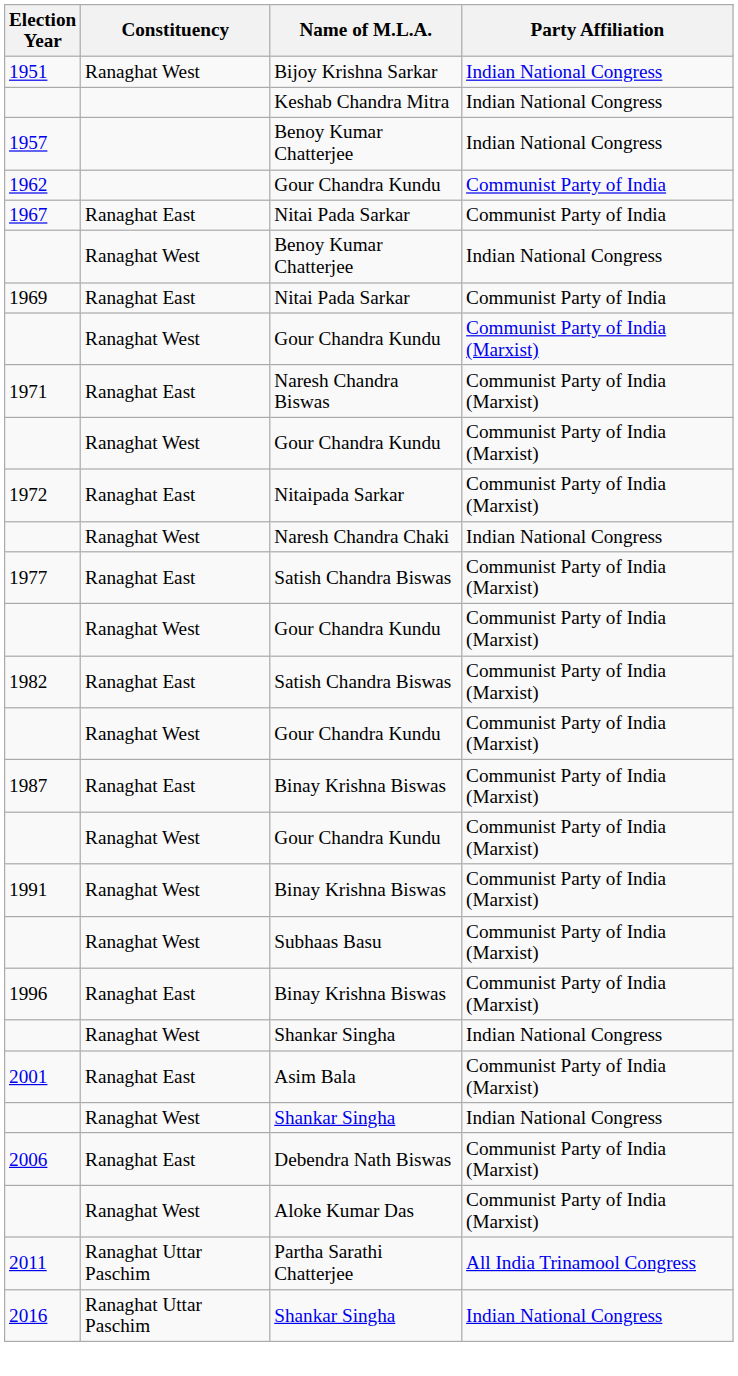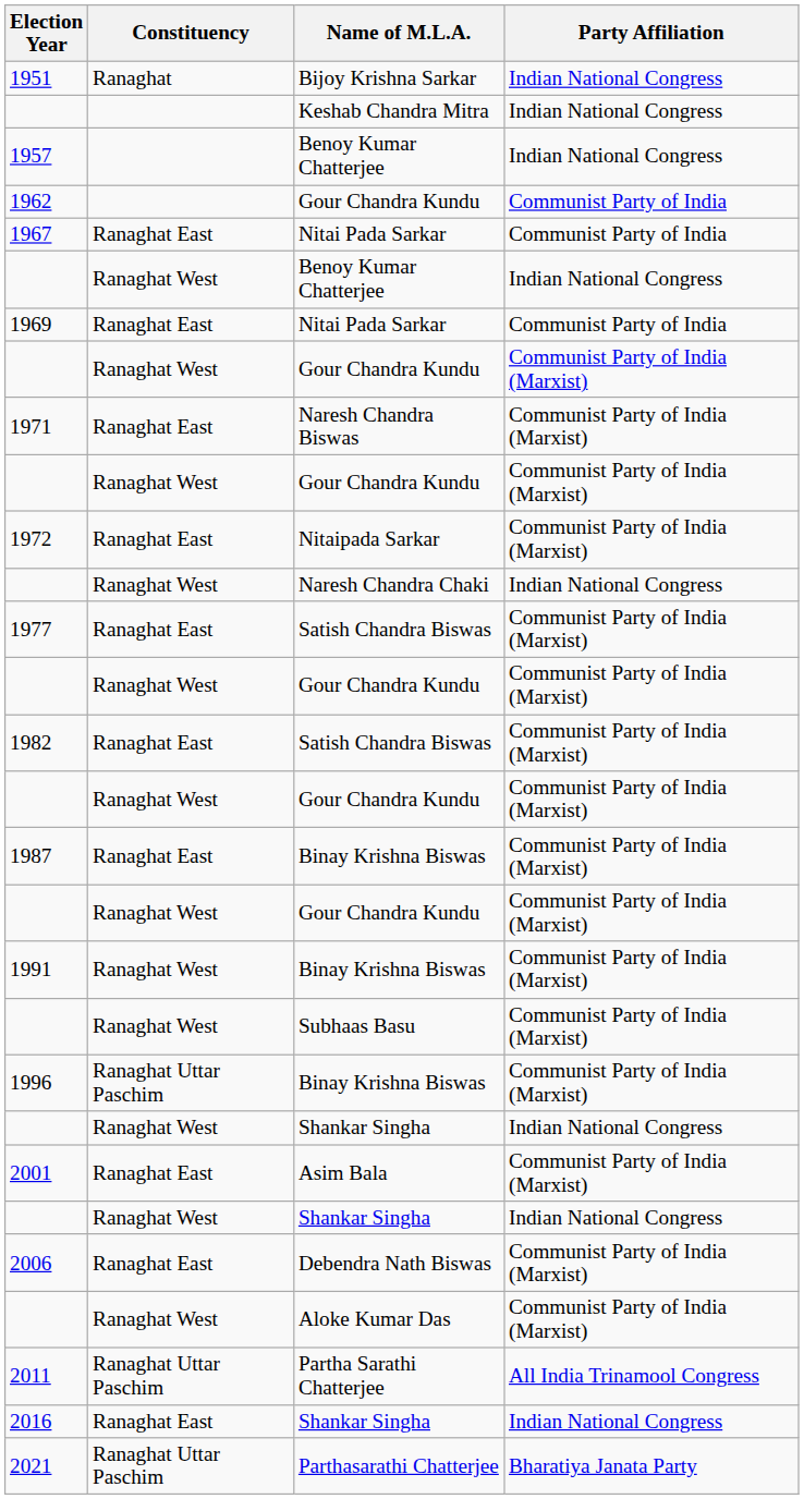 <table class="wikitable sortable"ìÍĦĤĠčw>
 <tr>
 <th>Election<br> Year</th>
 <th>Constituency</th>
 <th>Name of M.L.A.</th>
 <th>Party Affiliation</th>
 </tr>
 <tr>
 <td><a href='#'>1951</a></td>
-<td>Ranaghat West</td>
+<td>Ranaghat</td>
 <td>Bijoy Krishna Sarkar</td>
 <td><a href='#'>Indian National Congress</a></td>
 </tr>
 <tr>
 <td></td>
 <td></td>
 <td>Keshab Chandra Mitra</td>
 <td>Indian National Congress</td>
 </tr>
 <tr>
 <td><a href='#'>1957</a></td>
 <td></td>
 <td>Benoy Kumar Chatterjee</td>
 <td>Indian National Congress</td>
 </tr>
 <tr>
 <td><a href='#'>1962</a></td>
 <td></td>
 <td>Gour Chandra Kundu</td>
 <td><a href='#'>Communist Party of India</a></td>
 </tr>
 <tr>
 <td><a href='#'>1967</a></td>
 <td>Ranaghat East</td>
 <td>Nitai Pada Sarkar</td>
 <td>Communist Party of India</td>
 </tr>
 <tr>
 <td></td>
 <td>Ranaghat West</td>
 <td>Benoy Kumar Chatterjee</td>
 <td>Indian National Congress</td>
 </tr>
 <tr>
 <td>1969</td>
 <td>Ranaghat East</td>
 <td>Nitai Pada Sarkar</td>
 <td>Communist Party of India</td>
 </tr>
 <tr>
 <td></td>
 <td>Ranaghat West</td>
 <td>Gour Chandra Kundu</td>
 <td><a href='#'>Communist Party of India (Marxist)</a></td>
 </tr>
 <tr>
 <td>1971</td>
 <td>Ranaghat East</td>
 <td>Naresh Chandra Biswas</td>
 <td>Communist Party of India (Marxist)</td>
 </tr>
 <tr>
 <td></td>
 <td>Ranaghat West</td>
 <td>Gour Chandra Kundu</td>
 <td>Communist Party of India (Marxist)</td>
 </tr>
 <tr>
 <td>1972</td>
 <td>Ranaghat East</td>
 <td>Nitaipada Sarkar</td>
 <td>Communist Party of India (Marxist)</td>
 </tr>
 <tr>
 <td></td>
 <td>Ranaghat West</td>
 <td>Naresh Chandra Chaki</td>
 <td>Indian National Congress</td>
 </tr>
 <tr>
 <td>1977</td>
 <td>Ranaghat East</td>
 <td>Satish Chandra Biswas</td>
 <td>Communist Party of India (Marxist)</td>
 </tr>
 <tr>
 <td></td>
 <td>Ranaghat West</td>
 <td>Gour Chandra Kundu</td>
 <td>Communist Party of India (Marxist)</td>
 </tr>
 <tr>
 <td>1982</td>
 <td>Ranaghat East</td>
 <td>Satish Chandra Biswas</td>
 <td>Communist Party of India (Marxist)</td>
 </tr>
 <tr>
 <td></td>
 <td>Ranaghat West</td>
 <td>Gour Chandra Kundu</td>
 <td>Communist Party of India (Marxist)</td>
 </tr>
 <tr>
 <td>1987</td>
 <td>Ranaghat East</td>
 <td>Binay Krishna Biswas</td>
 <td>Communist Party of India (Marxist)</td>
 </tr>
 <tr>
 <td></td>
 <td>Ranaghat West</td>
 <td>Gour Chandra Kundu</td>
 <td>Communist Party of India (Marxist)</td>
 </tr>
 <tr>
 <td>1991</td>
 <td>Ranaghat West</td>
 <td>Binay Krishna Biswas</td>
 <td>Communist Party of India (Marxist)</td>
 </tr>
 <tr>
 <td></td>
 <td>Ranaghat West</td>
 <td>Subhaas Basu</td>
 <td>Communist Party of India (Marxist)</td>
 </tr>
 <tr>
 <td>1996</td>
-<td>Ranaghat East</td>
+<td>Ranaghat Uttar Paschim</td>
 <td>Binay Krishna Biswas</td>
 <td>Communist Party of India (Marxist)</td>
 </tr>
 <tr>
 <td></td>
 <td>Ranaghat West</td>
 <td>Shankar Singha</td>
 <td>Indian National Congress</td>
 </tr>
 <tr>
 <td><a href='#'>2001</a></td>
 <td>Ranaghat East</td>
 <td>Asim Bala</td>
 <td>Communist Party of India (Marxist)</td>
 </tr>
 <tr>
 <td></td>
 <td>Ranaghat West</td>
 <td><a href='#'>Shankar Singha</a></td>
 <td>Indian National Congress</td>
 </tr>
 <tr>
 <td><a href='#'>2006</a></td>
 <td>Ranaghat East</td>
 <td>Debendra Nath Biswas</td>
 <td>Communist Party of India (Marxist)</td>
 </tr>
 <tr>
 <td></td>
 <td>Ranaghat West</td>
 <td>Aloke Kumar Das</td>
 <td>Communist Party of India (Marxist)</td>
 </tr>
 <tr>
 <td><a href='#'>2011</a></td>
 <td>Ranaghat Uttar Paschim</td>
 <td>Partha Sarathi Chatterjee</td>
 <td><a href='#'>All India Trinamool Congress</a></td>
 </tr>
 <tr>
 <td><a href='#'>2016</a></td>
-<td>Ranaghat Uttar Paschim</td>
+<td>Ranaghat East</td>
 <td><a href='#'>Shankar Singha</a></td>
 <td><a href='#'>Indian National Congress</a></td>
 </tr>
+<tr>
+<td><a href='#'>2021</a></td>
+<td>Ranaghat Uttar Paschim</td>
+<td><a href='#'>Parthasarathi Chatterjee</a></td>
+<td><a href='#'>Bharatiya Janata Party</a></td>
+</tr>
 </table>
